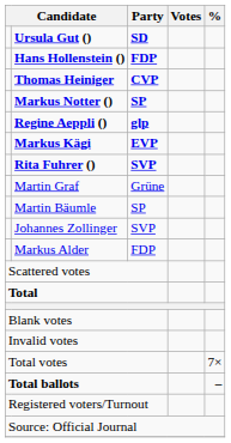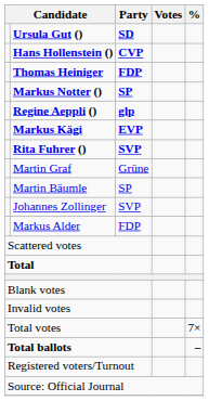 <table class="wikitable" style="text-align:right;">
 <tr>
 <th colspan=2>Candidate</th>
 <th>Party</th>
 <th>Votes</th>
 <th>%</th>
 </tr>
 <tr style="font-weight:bold;">
 <td></td>
 <td style="text-align:left;"><a href='#'>Ursula Gut</a> ()</td>
 <td style="text-align:left;"><a href='#'>SD</a></td>
 <td></td>
 <td></td>
 </tr>
 <tr style="font-weight:bold;">
 <td></td>
 <td style="text-align:left;"><a href='#'>Hans Hollenstein</a> ()</td>
-<td style="text-align:left;"><a href='#'>FDP</a></td>
+<td style="text-align:left;"><a href='#'>CVP</a></td>
 <td></td>
 <td></td>
 </tr>
 <tr style="font-weight:bold;">
 <td></td>
 <td style="text-align:left;"><a href='#'>Thomas Heiniger</a></td>
-<td style="text-align:left;"><a href='#'>CVP</a></td>
+<td style="text-align:left;"><a href='#'>FDP</a></td>
 <td></td>
 <td></td>
 </tr>
 <tr style="font-weight:bold;">
 <td></td>
 <td style="text-align:left;"><a href='#'>Markus Notter</a> ()</td>
 <td style="text-align:left;"><a href='#'>SP</a></td>
 <td></td>
 <td></td>
 </tr>
 <tr style="font-weight:bold;">
 <td></td>
 <td style="text-align:left;"><a href='#'>Regine Aeppli</a> ()</td>
 <td style="text-align:left;"><a href='#'>glp</a></td>
 <td></td>
 <td></td>
 </tr>
 <tr style="font-weight:bold;">
 <td></td>
 <td style="text-align:left;"><a href='#'>Markus Kägi</a></td>
 <td style="text-align:left;"><a href='#'>EVP</a></td>
 <td></td>
 <td></td>
 </tr>
 <tr style="font-weight:bold;">
 <td></td>
 <td style="text-align:left;"><a href='#'>Rita Fuhrer</a> ()</td>
 <td style="text-align:left;"><a href='#'>SVP</a></td>
 <td></td>
 <td></td>
 </tr>
 <tr>
 <td></td>
 <td style="text-align:left;"><a href='#'>Martin Graf</a></td>
 <td style="text-align:left;"><a href='#'>Grüne</a></td>
 <td></td>
 <td></td>
 </tr>
 <tr>
 <td></td>
 <td style="text-align:left;"><a href='#'>Martin Bäumle</a></td>
 <td style="text-align:left;"><a href='#'>SP</a></td>
 <td></td>
 <td></td>
 </tr>
 <tr>
 <td></td>
 <td style="text-align:left;"><a href='#'>Johannes Zollinger</a></td>
 <td style="text-align:left;"><a href='#'>SVP</a></td>
 <td></td>
 <td></td>
 </tr>
 <tr>
 <td></td>
 <td style="text-align:left;"><a href='#'>Markus Alder</a></td>
 <td style="text-align:left;"><a href='#'>FDP</a></td>
 <td></td>
 <td></td>
 </tr>
 <tr>
 <td colspan=3 style="text-align:left;">Scattered votes</td>
 <td></td>
 <td></td>
 </tr>
 <tr style="font-weight:bold;">
 <td colspan=3 style="text-align:left;">Total</td>
 <td></td>
 <td></td>
 </tr>
 <tr>
 <th colspan=10></th>
 </tr>
 <tr>
 <td colspan=3 style="text-align:left;">Blank votes</td>
 <td></td>
 <td></td>
 </tr>
 <tr>
 <td colspan=3 style="text-align:left;">Invalid votes</td>
 <td></td>
 <td></td>
 </tr>
 <tr>
 <td colspan=3 style="text-align:left;">Total votes</td>
 <td></td>
 <td>7×</td>
 </tr>
 <tr style="font-weight:bold;">
 <td colspan=3 style="text-align:left;">Total ballots</td>
 <td></td>
 <td>–</td>
 </tr>
 <tr>
 <td colspan=3 style="text-align:left;">Registered voters/Turnout</td>
 <td></td>
 <td></td>
 </tr>
 <tr>
 <td colspan=10 style="text-align:left;">Source: Official Journal</td>
 </tr>
 <tr>
 </tr>
 </table>
